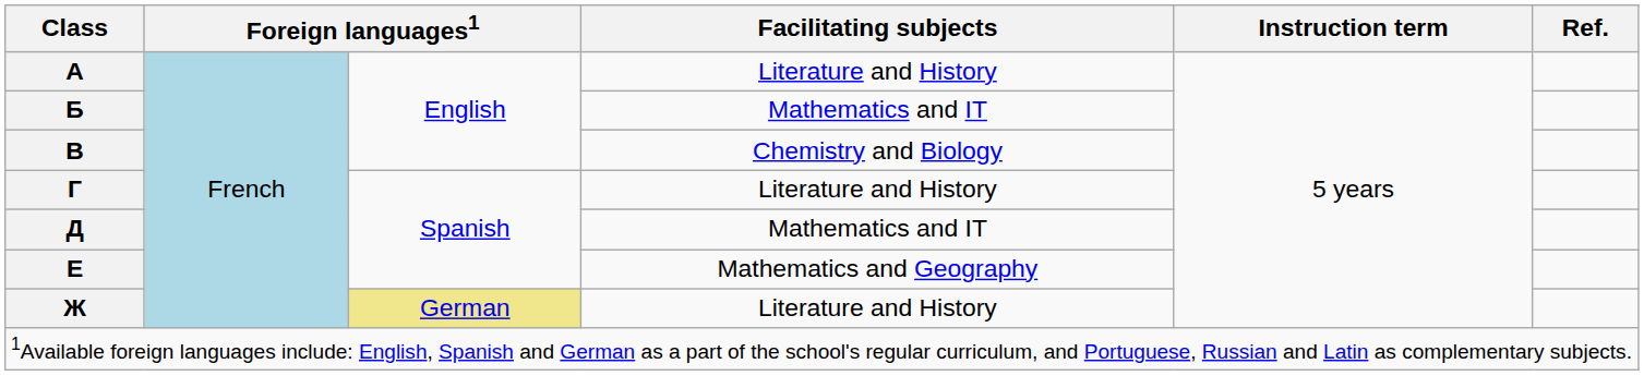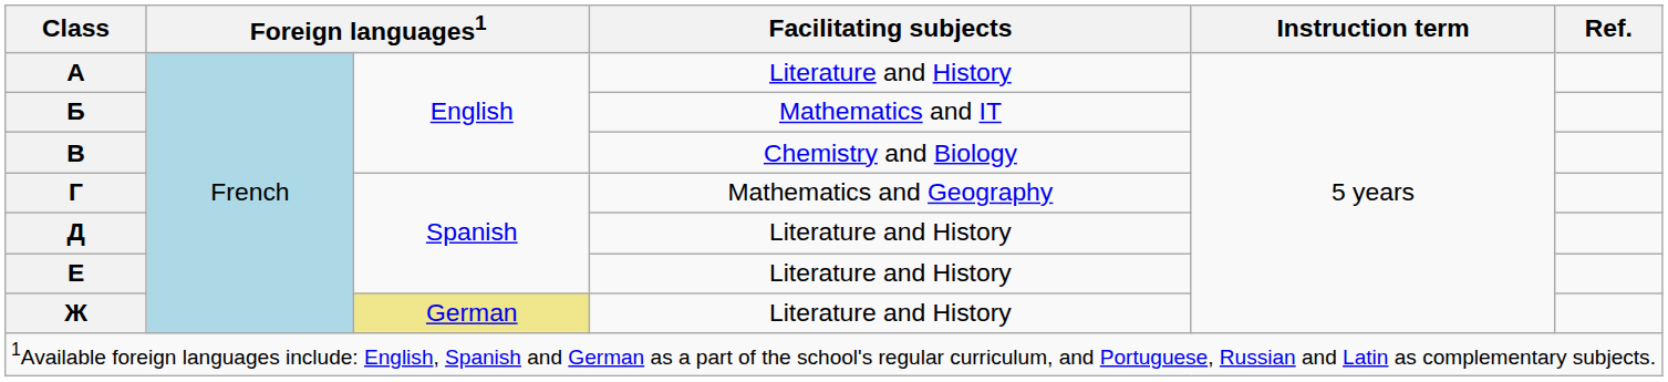 <table class="wikitable" style="text-align: center;">
 <tr>
 <th>Class</th>
 <th colspan=2>Foreign languages<sup>1</sup></th>
 <th>Facilitating subjects</th>
 <th>Instruction term</th>
 <th>Ref.</th>
 </tr>
 <tr>
 <th>А</th>
 <td rowspan="7" align=center bgcolor=lightblue>French</td>
 <td rowspan="3"><a href='#'>English</a></td>
 <td><a href='#'>Literature</a> and <a href='#'>History</a></td>
 <td rowspan="7">5 years</td>
 <td></td>
 </tr>
 <tr>
 <th>Б</th>
 <td><a href='#'>Mathematics</a> and <a href='#'>IT</a></td>
 <td></td>
 </tr>
 <tr>
 <th>В</th>
 <td><a href='#'>Chemistry</a> and <a href='#'>Biology</a></td>
 <td></td>
 </tr>
 <tr>
 <th>Г</th>
 <td rowspan="3"><a href='#'>Spanish</a></td>
+<td>Mathematics and <a href='#'>Geography</a></td>
+<td></td>
+</tr>
+<tr>
+<th>Д</th>
 <td>Literature and History</td>
 <td></td>
 </tr>
 <tr>
-<th>Д</th>
-<td>Mathematics and IT</td>
-<td></td>
-</tr>
-<tr>
 <th>Е</th>
-<td>Mathematics and <a href='#'>Geography</a></td>
+<td>Literature and History</td>
 <td></td>
 </tr>
 <tr>
 <th>Ж</th>
 <td style="background: khaki;"><a href='#'>German</a></td>
 <td>Literature and History</td>
 <td></td>
 </tr>
 <tr>
 <td colspan=6><small><sup>1</sup>Available foreign languages include: <a href='#'>English</a>, <a href='#'>Spanish</a> and <a href='#'>German</a> as a part of the school's regular curriculum, and <a href='#'>Portuguese</a>, <a href='#'>Russian</a> and <a href='#'>Latin</a> as complementary subjects.</small></td>
 </tr>
 </table>
